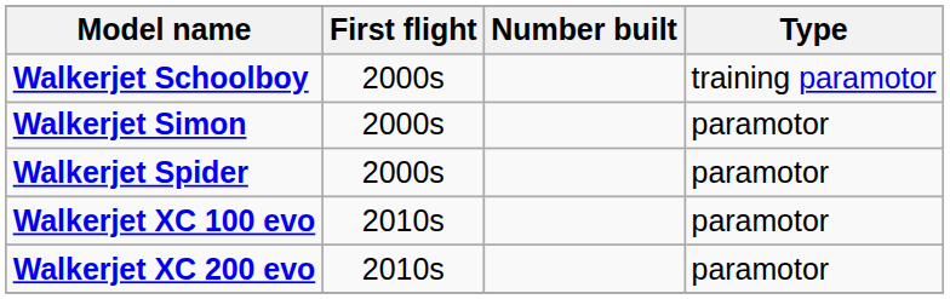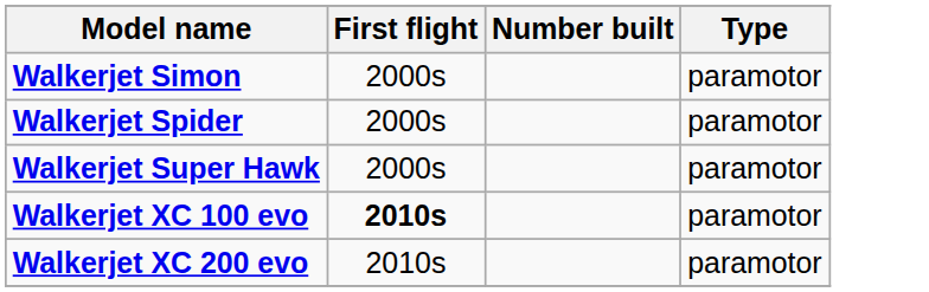 <table class="wikitable" align=center style="font-size:90%;">
 <tr>
 </tr>
 <tr style="background:#efefef;">
 <th>Model name</th>
 <th>First flight</th>
 <th>Number built</th>
 <th>Type</th>
-</tr>
-<tr>
-<td align=left><strong><a href='#'>Walkerjet Schoolboy</a></strong></td>
-<td align=center>2000s</td>
-<td align=center></td>
-<td align=left>training <a href='#'>paramotor</a></td>
 </tr>
 <tr>
 <td align=left><strong><a href='#'>Walkerjet Simon</a></strong></td>
 <td align=center>2000s</td>
 <td align=center></td>
 <td align=left>paramotor</td>
 </tr>
 <tr>
 <td align=left><strong><a href='#'>Walkerjet Spider</a></strong></td>
 <td align=center>2000s</td>
 <td align=center></td>
 <td align=left>paramotor</td>
 </tr>
 <tr>
+<td align=left><strong><a href='#'>Walkerjet Super Hawk</a></strong></td>
+<td align=center>2000s</td>
+<td align=center></td>
+<td align=left>paramotor</td>
+</tr>
+<tr>
 <td align=left><strong><a href='#'>Walkerjet XC 100 evo</a></strong></td>
-<td align=center>2010s</td>
+<td align=center><strong>2010s</strong></td>
 <td align=center></td>
 <td align=left>paramotor</td>
 </tr>
 <tr>
 <td align=left><strong><a href='#'>Walkerjet XC 200 evo</a></strong></td>
 <td align=center>2010s</td>
 <td align=center></td>
 <td align=left>paramotor</td>
 </tr>
 <tr>
 </tr>
 </table>
